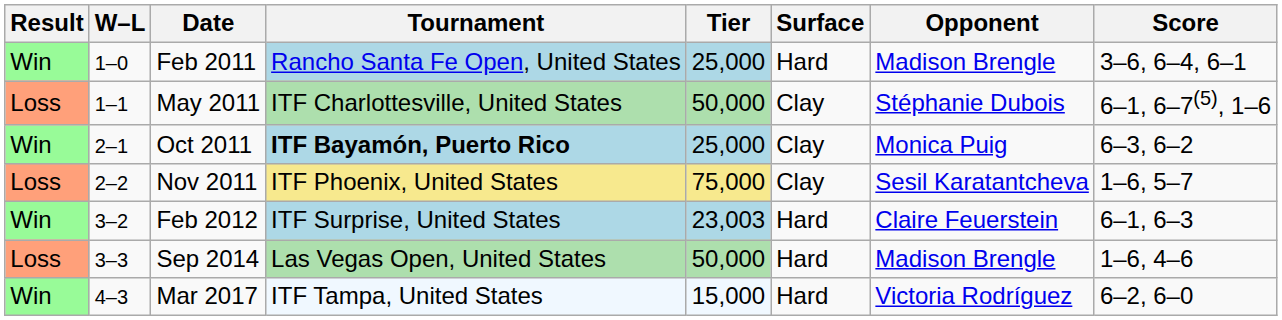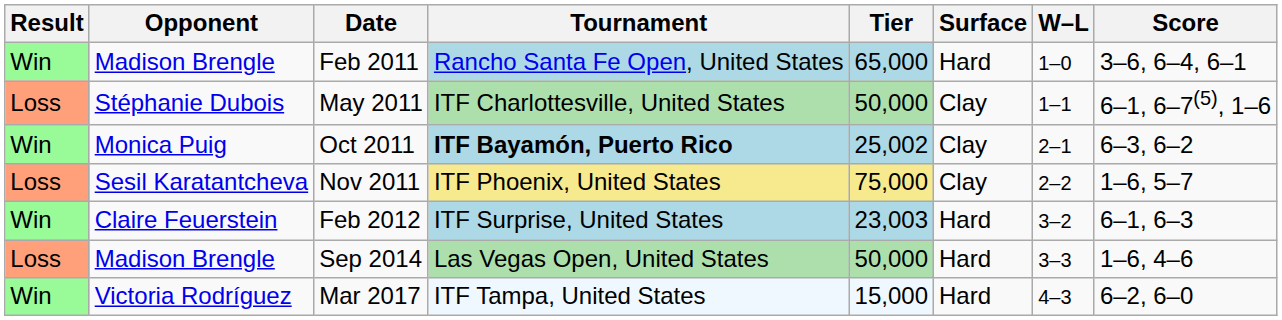 <table class="sortable wikitable">
 <tr>
 <th>Result</th>
-<th class="unsortable">W–L</th>
+<th>Opponent</th>
 <th>Date</th>
 <th>Tournament</th>
 <th>Tier</th>
 <th>Surface</th>
-<th>Opponent</th>
+<th class="unsortable">W–L</th>
 <th class="unsortable">Score</th>
 </tr>
 <tr>
 <td bgcolor="98FB98">Win</td>
-<td><small>1–0</small></td>
+<td> <a href='#'>Madison Brengle</a></td>
 <td>Feb 2011</td>
 <td style="background:lightblue;"><a href='#'>Rancho Santa Fe Open</a>, United States</td>
-<td style="background:lightblue;">25,000</td>
+<td style="background:lightblue;">65,000</td>
 <td>Hard</td>
-<td> <a href='#'>Madison Brengle</a></td>
+<td><small>1–0</small></td>
 <td>3–6, 6–4, 6–1</td>
 </tr>
 <tr>
 <td bgcolor="FFA07A">Loss</td>
-<td><small>1–1</small></td>
+<td> <a href='#'>Stéphanie Dubois</a></td>
 <td>May 2011</td>
 <td style="background:#addfad;">ITF Charlottesville, United States</td>
 <td style="background:#addfad;">50,000</td>
 <td>Clay</td>
-<td> <a href='#'>Stéphanie Dubois</a></td>
+<td><small>1–1</small></td>
 <td>6–1, 6–7<sup>(5)</sup>, 1–6</td>
 </tr>
 <tr>
 <td bgcolor="98FB98">Win</td>
-<td><small>2–1</small></td>
+<td> <a href='#'>Monica Puig</a></td>
 <td>Oct 2011</td>
 <td style="background:lightblue;"><strong>ITF Bayamón, Puerto Rico</strong></td>
-<td style="background:lightblue;">25,000</td>
+<td style="background:lightblue;">25,002</td>
 <td>Clay</td>
-<td> <a href='#'>Monica Puig</a></td>
+<td><small>2–1</small></td>
 <td>6–3, 6–2</td>
 </tr>
 <tr>
 <td bgcolor="FFA07A">Loss</td>
-<td><small>2–2</small></td>
+<td> <a href='#'>Sesil Karatantcheva</a></td>
 <td>Nov 2011</td>
 <td style="background:#f7e98e;">ITF Phoenix, United States</td>
 <td style="background:#f7e98e;">75,000</td>
 <td>Clay</td>
-<td> <a href='#'>Sesil Karatantcheva</a></td>
+<td><small>2–2</small></td>
 <td>1–6, 5–7</td>
 </tr>
 <tr>
 <td bgcolor="98FB98">Win</td>
-<td><small>3–2</small></td>
+<td> <a href='#'>Claire Feuerstein</a></td>
 <td>Feb 2012</td>
 <td style="background:lightblue;">ITF Surprise, United States</td>
 <td style="background:lightblue;">23,003</td>
 <td>Hard</td>
-<td> <a href='#'>Claire Feuerstein</a></td>
+<td><small>3–2</small></td>
 <td>6–1, 6–3</td>
 </tr>
 <tr>
 <td bgcolor="FFA07A">Loss</td>
-<td><small>3–3</small></td>
+<td> <a href='#'>Madison Brengle</a></td>
 <td>Sep 2014</td>
 <td style="background:#addfad;">Las Vegas Open, United States</td>
 <td style="background:#addfad;">50,000</td>
 <td>Hard</td>
-<td> <a href='#'>Madison Brengle</a></td>
+<td><small>3–3</small></td>
 <td>1–6, 4–6</td>
 </tr>
 <tr>
 <td bgcolor="98FB98">Win</td>
-<td><small>4–3</small></td>
+<td> <a href='#'>Victoria Rodríguez</a></td>
 <td>Mar 2017</td>
 <td style="background:#f0f8ff;">ITF Tampa, United States</td>
 <td style="background:#f0f8ff;">15,000</td>
 <td>Hard</td>
-<td> <a href='#'>Victoria Rodríguez</a></td>
+<td><small>4–3</small></td>
 <td>6–2, 6–0</td>
 </tr>
 </table>
